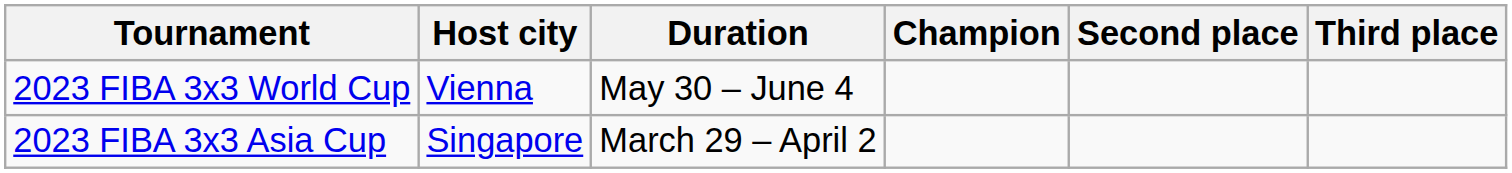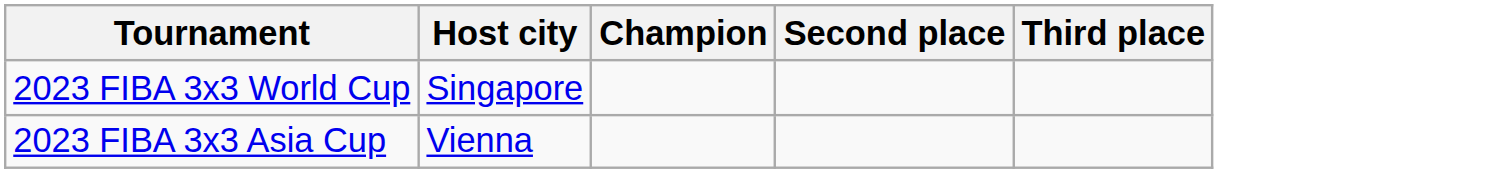 <table class="wikitable" style="font-size:90%">
 <tr>
 <th>Tournament</th>
 <th>Host city</th>
-<th>Duration</th>
 <th> Champion</th>
 <th> Second place</th>
 <th> Third place</th>
 </tr>
 <tr>
 <td><a href='#'>2023 FIBA 3x3 World Cup</a></td>
-<td> <a href='#'>Vienna</a></td>
-<td>May 30 – June 4</td>
+<td> <a href='#'>Singapore</a></td>
 <td><strong></strong></td>
 <td></td>
 <td></td>
 </tr>
 <tr>
 <td><a href='#'>2023 FIBA 3x3 Asia Cup</a></td>
-<td> <a href='#'>Singapore</a></td>
-<td>March 29 – April 2</td>
+<td> <a href='#'>Vienna</a></td>
 <td><strong></strong></td>
 <td></td>
 <td></td>
 </tr>
 </table>
